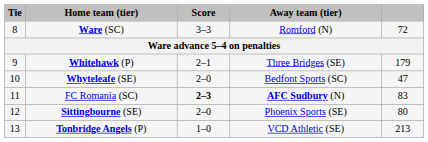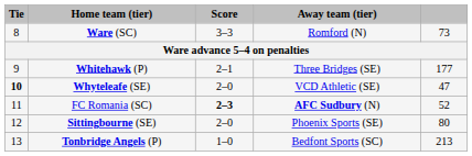 <table class="wikitable" style="width: 600px; background:WhiteSmoke; text-align:center; font-size:90%">
 <tr>
 <td scope="col" style="width:  5.00%; background:silver;"><strong>Tie</strong></td>
 <td scope="col" style="width: 36.25%; background:silver;"><strong>Home team (tier)</strong></td>
 <td scope="col" style="width: 12.50%; background:silver;"><strong>Score</strong></td>
 <td scope="col" style="width: 36.25%; background:silver;"><strong>Away team (tier)</strong></td>
 <td scope="col" style="width: 10.00%; background:silver;"><strong></strong></td>
 </tr>
 <tr>
 <td>8</td>
 <td><strong><a href='#'>Ware</a></strong> (SC)</td>
 <td>3–3</td>
 <td><a href='#'>Romford</a> (N)</td>
-<td>72</td>
+<td>73</td>
 </tr>
 <tr>
 <th colspan="5">Ware advance 5–4 on penalties</th>
 </tr>
 <tr>
 <td>9</td>
 <td><strong><a href='#'>Whitehawk</a></strong> (P)</td>
 <td>2–1</td>
 <td><a href='#'>Three Bridges</a> (SE)</td>
-<td>179</td>
+<td>177</td>
 </tr>
 <tr>
-<td>10</td>
+<td><strong>10</strong></td>
 <td><strong><a href='#'>Whyteleafe</a></strong> (SE)</td>
 <td>2–0</td>
-<td><a href='#'>Bedfont Sports</a> (SC)</td>
+<td><a href='#'>VCD Athletic</a> (SE)</td>
 <td>47</td>
 </tr>
 <tr>
 <td>11</td>
 <td><a href='#'>FC Romania</a> (SC)</td>
 <td><strong>2–3</strong></td>
 <td><strong><a href='#'>AFC Sudbury</a></strong> (N)</td>
-<td>83</td>
+<td>52</td>
 </tr>
 <tr>
 <td>12</td>
 <td><strong><a href='#'>Sittingbourne</a></strong> (SE)</td>
 <td>2–0</td>
 <td><a href='#'>Phoenix Sports</a> (SE)</td>
 <td>80</td>
 </tr>
 <tr>
 <td>13</td>
 <td><strong><a href='#'>Tonbridge Angels</a></strong> (P)</td>
 <td>1–0</td>
-<td><a href='#'>VCD Athletic</a> (SE)</td>
+<td><a href='#'>Bedfont Sports</a> (SC)</td>
 <td>213</td>
 </tr>
 </table>
